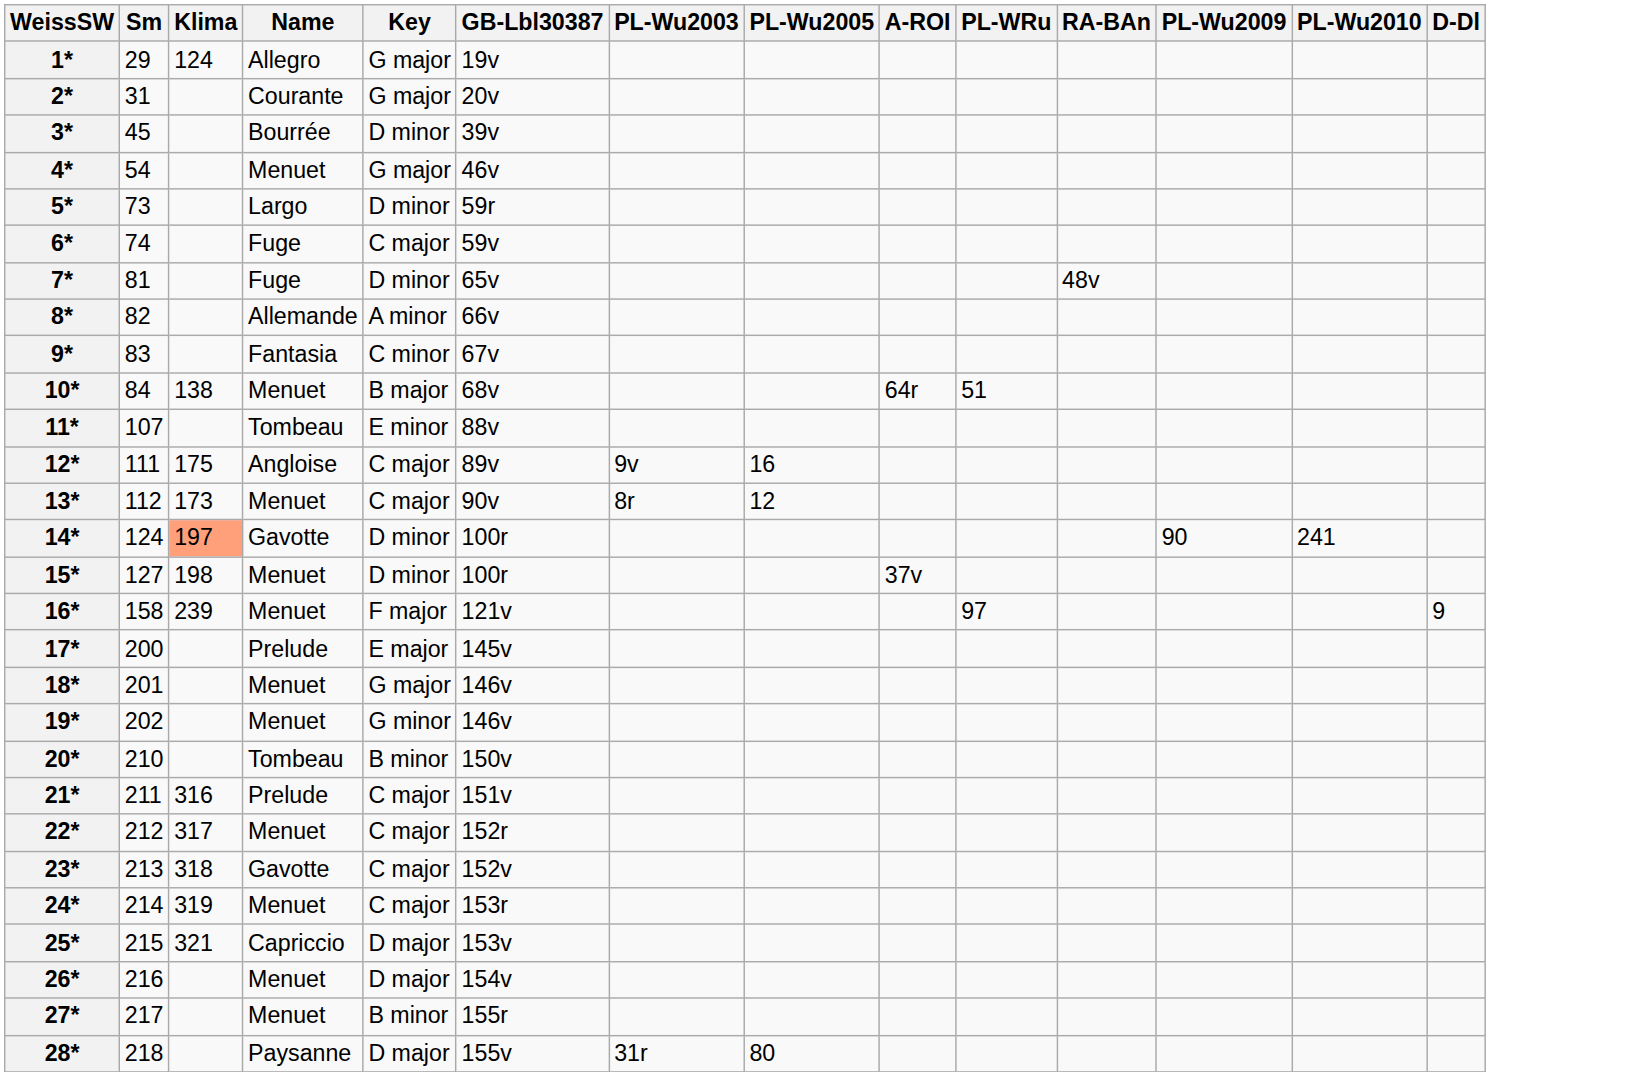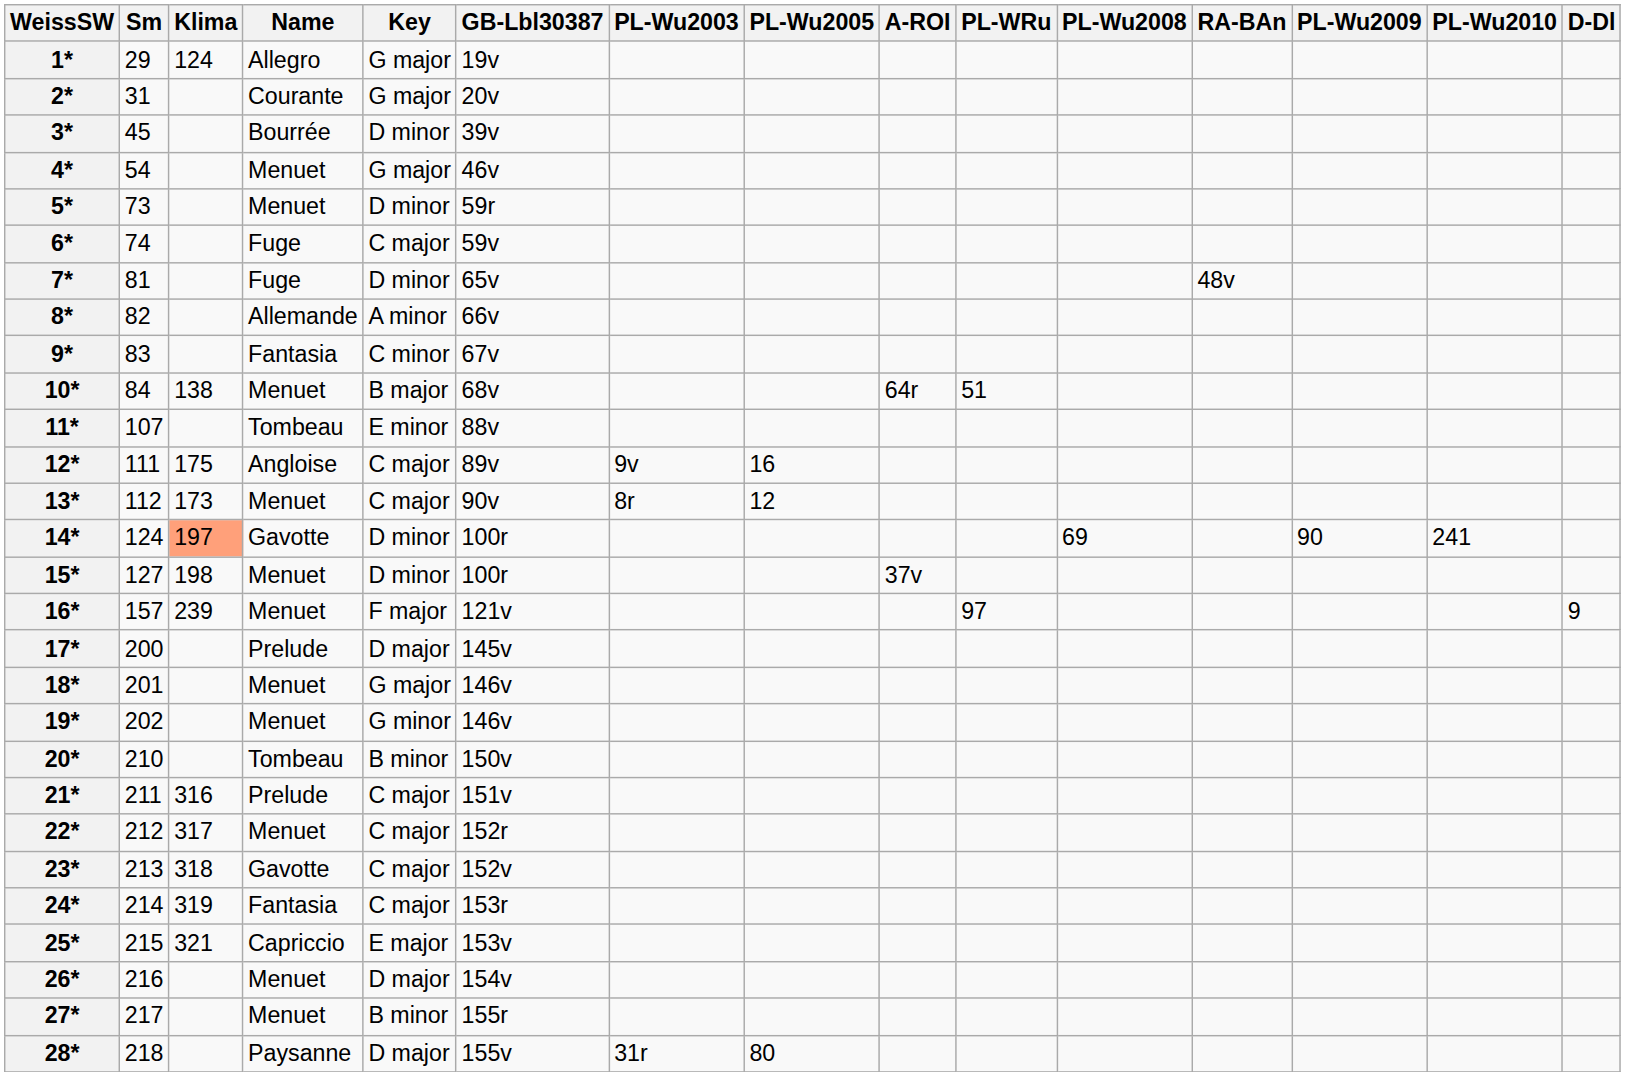 <table border="1" class="wikitable sortable">
 <tr>
 <th data-sort-type="number">WeissSW</th>
 <th>Sm</th>
 <th>Klima</th>
 <th>Name</th>
 <th>Key</th>
 <th>GB-Lbl30387</th>
 <th>PL-Wu2003</th>
 <th>PL-Wu2005</th>
 <th>A-ROI</th>
 <th>PL-WRu</th>
+<th>PL-Wu2008</th>
 <th>RA-BAn</th>
 <th>PL-Wu2009</th>
 <th>PL-Wu2010</th>
 <th>D-Dl</th>
 </tr>
 <tr>
 <th data-sort-value="1">1*</th>
 <td>29</td>
 <td>124</td>
 <td>Allegro</td>
 <td>G major</td>
 <td>19v</td>
+<td></td>
 <td></td>
 <td></td>
 <td></td>
 <td></td>
 <td></td>
 <td></td>
 <td></td>
 <td></td>
 </tr>
 <tr>
 <th data-sort-value="2">2*</th>
 <td>31</td>
 <td></td>
 <td>Courante</td>
 <td>G major</td>
 <td>20v</td>
 <td></td>
 <td></td>
 <td></td>
 <td></td>
 <td></td>
 <td></td>
 <td></td>
 <td></td>
+<td></td>
 </tr>
 <tr>
 <th data-sort-value="3">3*</th>
 <td>45</td>
 <td></td>
 <td>Bourrée</td>
 <td>D minor</td>
 <td>39v</td>
+<td></td>
 <td></td>
 <td></td>
 <td></td>
 <td></td>
 <td></td>
 <td></td>
 <td></td>
 <td></td>
 </tr>
 <tr>
 <th data-sort-value="4">4*</th>
 <td>54</td>
 <td></td>
 <td>Menuet</td>
 <td>G major</td>
 <td>46v</td>
 <td></td>
 <td></td>
 <td></td>
 <td></td>
 <td></td>
 <td></td>
 <td></td>
 <td></td>
+<td></td>
 </tr>
 <tr>
 <th data-sort-value="5">5*</th>
 <td>73</td>
 <td></td>
-<td>Largo</td>
+<td>Menuet</td>
 <td>D minor</td>
 <td>59r</td>
+<td></td>
 <td></td>
 <td></td>
 <td></td>
 <td></td>
 <td></td>
 <td></td>
 <td></td>
 <td></td>
 </tr>
 <tr>
 <th data-sort-value="6">6*</th>
 <td>74</td>
 <td></td>
 <td>Fuge</td>
 <td>C major</td>
 <td>59v</td>
 <td></td>
 <td></td>
 <td></td>
 <td></td>
 <td></td>
 <td></td>
 <td></td>
 <td></td>
+<td></td>
 </tr>
 <tr>
 <th data-sort-value="7">7*</th>
 <td>81</td>
 <td></td>
 <td>Fuge</td>
 <td>D minor</td>
 <td>65v</td>
+<td></td>
 <td></td>
 <td></td>
 <td></td>
 <td></td>
 <td>48v</td>
 <td></td>
 <td></td>
 <td></td>
 </tr>
 <tr>
 <th data-sort-value="8">8*</th>
 <td>82</td>
 <td></td>
 <td>Allemande</td>
 <td>A minor</td>
 <td>66v</td>
 <td></td>
 <td></td>
 <td></td>
 <td></td>
 <td></td>
 <td></td>
 <td></td>
 <td></td>
+<td></td>
 </tr>
 <tr>
 <th data-sort-value="9">9*</th>
 <td>83</td>
 <td></td>
 <td>Fantasia</td>
 <td>C minor</td>
 <td>67v</td>
+<td></td>
 <td></td>
 <td></td>
 <td></td>
 <td></td>
 <td></td>
 <td></td>
 <td></td>
 <td></td>
 </tr>
 <tr>
 <th data-sort-value="10">10*</th>
 <td>84</td>
 <td>138</td>
 <td>Menuet</td>
 <td>B major</td>
 <td>68v</td>
 <td></td>
 <td></td>
 <td>64r</td>
 <td>51</td>
 <td></td>
 <td></td>
 <td></td>
 <td></td>
+<td></td>
 </tr>
 <tr>
 <th data-sort-value="11">11*</th>
 <td>107</td>
 <td></td>
 <td>Tombeau</td>
 <td>E minor</td>
 <td>88v</td>
+<td></td>
 <td></td>
 <td></td>
 <td></td>
 <td></td>
 <td></td>
 <td></td>
 <td></td>
 <td></td>
 </tr>
 <tr>
 <th data-sort-value="12">12*</th>
 <td>111</td>
 <td>175</td>
 <td>Angloise</td>
 <td>C major</td>
 <td>89v</td>
 <td>9v</td>
 <td>16</td>
 <td></td>
 <td></td>
 <td></td>
 <td></td>
 <td></td>
 <td></td>
+<td></td>
 </tr>
 <tr>
 <th data-sort-value="13">13*</th>
 <td>112</td>
 <td>173</td>
 <td>Menuet</td>
 <td>C major</td>
 <td>90v</td>
 <td>8r</td>
 <td>12</td>
+<td></td>
 <td></td>
 <td></td>
 <td></td>
 <td></td>
 <td></td>
 <td></td>
 </tr>
 <tr>
 <th data-sort-value="14">14*</th>
 <td>124</td>
 <td style="background: lightsalmon;">197</td>
 <td>Gavotte</td>
 <td>D minor</td>
 <td>100r</td>
 <td></td>
 <td></td>
 <td></td>
 <td></td>
+<td>69</td>
 <td></td>
 <td>90</td>
 <td>241</td>
 <td></td>
 </tr>
 <tr>
 <th data-sort-value="15">15*</th>
 <td>127</td>
 <td>198</td>
 <td>Menuet</td>
 <td>D minor</td>
 <td>100r</td>
 <td></td>
 <td></td>
 <td>37v</td>
 <td></td>
 <td></td>
 <td></td>
 <td></td>
 <td></td>
+<td></td>
 </tr>
 <tr>
 <th data-sort-value="16">16*</th>
-<td>158</td>
+<td>157</td>
 <td>239</td>
 <td>Menuet</td>
 <td>F major</td>
 <td>121v</td>
 <td></td>
 <td></td>
 <td></td>
 <td>97</td>
 <td></td>
 <td></td>
 <td></td>
+<td></td>
 <td>9</td>
 </tr>
 <tr>
 <th data-sort-value="17">17*</th>
 <td>200</td>
 <td></td>
 <td>Prelude</td>
-<td>E major</td>
+<td>D major</td>
 <td>145v</td>
+<td></td>
 <td></td>
 <td></td>
 <td></td>
 <td></td>
 <td></td>
 <td></td>
 <td></td>
 <td></td>
 </tr>
 <tr>
 <th data-sort-value="18">18*</th>
 <td>201</td>
 <td></td>
 <td>Menuet</td>
 <td>G major</td>
 <td>146v</td>
 <td></td>
 <td></td>
 <td></td>
 <td></td>
 <td></td>
 <td></td>
 <td></td>
 <td></td>
+<td></td>
 </tr>
 <tr>
 <th data-sort-value="19">19*</th>
 <td>202</td>
 <td></td>
 <td>Menuet</td>
 <td>G minor</td>
 <td>146v</td>
+<td></td>
 <td></td>
 <td></td>
 <td></td>
 <td></td>
 <td></td>
 <td></td>
 <td></td>
 <td></td>
 </tr>
 <tr>
 <th data-sort-value="20">20*</th>
 <td>210</td>
 <td></td>
 <td>Tombeau</td>
 <td>B minor</td>
 <td>150v</td>
 <td></td>
 <td></td>
 <td></td>
 <td></td>
 <td></td>
 <td></td>
 <td></td>
 <td></td>
+<td></td>
 </tr>
 <tr>
 <th data-sort-value="21">21*</th>
 <td>211</td>
 <td>316</td>
 <td>Prelude</td>
 <td>C major</td>
 <td>151v</td>
+<td></td>
 <td></td>
 <td></td>
 <td></td>
 <td></td>
 <td></td>
 <td></td>
 <td></td>
 <td></td>
 </tr>
 <tr>
 <th data-sort-value="22">22*</th>
 <td>212</td>
 <td>317</td>
 <td>Menuet</td>
 <td>C major</td>
 <td>152r</td>
 <td></td>
 <td></td>
 <td></td>
 <td></td>
 <td></td>
 <td></td>
 <td></td>
 <td></td>
+<td></td>
 </tr>
 <tr>
 <th data-sort-value="23">23*</th>
 <td>213</td>
 <td>318</td>
 <td>Gavotte</td>
 <td>C major</td>
 <td>152v</td>
 <td></td>
 <td></td>
 <td></td>
 <td></td>
 <td></td>
 <td></td>
 <td></td>
 <td></td>
+<td></td>
 </tr>
 <tr>
 <th data-sort-value="24">24*</th>
 <td>214</td>
 <td>319</td>
-<td>Menuet</td>
+<td>Fantasia</td>
 <td>C major</td>
 <td>153r</td>
+<td></td>
 <td></td>
 <td></td>
 <td></td>
 <td></td>
 <td></td>
 <td></td>
 <td></td>
 <td></td>
 </tr>
 <tr>
 <th data-sort-value="25">25*</th>
 <td>215</td>
 <td>321</td>
 <td>Capriccio</td>
-<td>D major</td>
+<td>E major</td>
 <td>153v</td>
+<td></td>
 <td></td>
 <td></td>
 <td></td>
 <td></td>
 <td></td>
 <td></td>
 <td></td>
 <td></td>
 </tr>
 <tr>
 <th data-sort-value="26">26*</th>
 <td>216</td>
 <td></td>
 <td>Menuet</td>
 <td>D major</td>
 <td>154v</td>
 <td></td>
 <td></td>
 <td></td>
 <td></td>
 <td></td>
 <td></td>
 <td></td>
 <td></td>
+<td></td>
 </tr>
 <tr>
 <th data-sort-value="27">27*</th>
 <td>217</td>
 <td></td>
 <td>Menuet</td>
 <td>B minor</td>
 <td>155r</td>
+<td></td>
 <td></td>
 <td></td>
 <td></td>
 <td></td>
 <td></td>
 <td></td>
 <td></td>
 <td></td>
 </tr>
 <tr>
 <th data-sort-value="28">28*</th>
 <td>218</td>
 <td></td>
 <td>Paysanne</td>
 <td>D major</td>
 <td>155v</td>
 <td>31r</td>
 <td>80</td>
 <td></td>
 <td></td>
 <td></td>
 <td></td>
 <td></td>
 <td></td>
+<td></td>
 </tr>
 </table>
